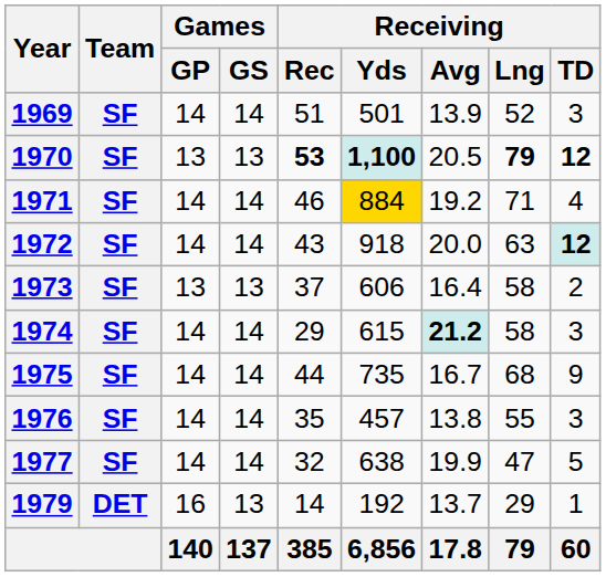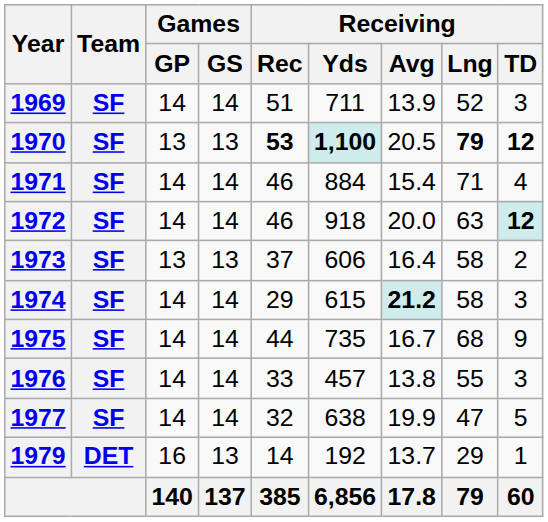 <table class="wikitable" style="text-align:center;">
 <tr>
 <th rowspan="2">Year</th>
 <th rowspan="2">Team</th>
 <th colspan="2">Games</th>
 <th colspan="5">Receiving</th>
 </tr>
 <tr>
 <th>GP</th>
 <th>GS</th>
 <th>Rec</th>
 <th>Yds</th>
 <th>Avg</th>
 <th>Lng</th>
 <th>TD</th>
 </tr>
 <tr>
 <th><a href='#'>1969</a></th>
 <th><a href='#'>SF</a></th>
 <td>14</td>
 <td>14</td>
 <td>51</td>
-<td>501</td>
+<td>711</td>
 <td>13.9</td>
 <td>52</td>
 <td>3</td>
 </tr>
 <tr>
 <th><a href='#'>1970</a></th>
 <th><a href='#'>SF</a></th>
 <td>13</td>
 <td>13</td>
 <td><strong>53</strong></td>
 <td style="background:#cfecec;"><strong>1,100</strong></td>
 <td>20.5</td>
 <td><strong>79</strong></td>
 <td><strong>12</strong></td>
 </tr>
 <tr>
 <th><a href='#'>1971</a></th>
 <th><a href='#'>SF</a></th>
 <td>14</td>
 <td>14</td>
 <td>46</td>
-<td style="background: gold;">884</td>
-<td>19.2</td>
+<td>884</td>
+<td>15.4</td>
 <td>71</td>
 <td>4</td>
 </tr>
 <tr>
 <th><a href='#'>1972</a></th>
 <th><a href='#'>SF</a></th>
 <td>14</td>
 <td>14</td>
-<td>43</td>
+<td>46</td>
 <td>918</td>
 <td>20.0</td>
 <td>63</td>
 <td style="background:#cfecec;"><strong>12</strong></td>
 </tr>
 <tr>
 <th><a href='#'>1973</a></th>
 <th><a href='#'>SF</a></th>
 <td>13</td>
 <td>13</td>
 <td>37</td>
 <td>606</td>
 <td>16.4</td>
 <td>58</td>
 <td>2</td>
 </tr>
 <tr>
 <th><a href='#'>1974</a></th>
 <th><a href='#'>SF</a></th>
 <td>14</td>
 <td>14</td>
 <td>29</td>
 <td>615</td>
 <td style="background:#cfecec;"><strong>21.2</strong></td>
 <td>58</td>
 <td>3</td>
 </tr>
 <tr>
 <th><a href='#'>1975</a></th>
 <th><a href='#'>SF</a></th>
 <td>14</td>
 <td>14</td>
 <td>44</td>
 <td>735</td>
 <td>16.7</td>
 <td>68</td>
 <td>9</td>
 </tr>
 <tr>
 <th><a href='#'>1976</a></th>
 <th><a href='#'>SF</a></th>
 <td>14</td>
 <td>14</td>
-<td>35</td>
+<td>33</td>
 <td>457</td>
 <td>13.8</td>
 <td>55</td>
 <td>3</td>
 </tr>
 <tr>
 <th><a href='#'>1977</a></th>
 <th><a href='#'>SF</a></th>
 <td>14</td>
 <td>14</td>
 <td>32</td>
 <td>638</td>
 <td>19.9</td>
 <td>47</td>
 <td>5</td>
 </tr>
 <tr>
 <th><a href='#'>1979</a></th>
 <th><a href='#'>DET</a></th>
 <td>16</td>
 <td>13</td>
 <td>14</td>
 <td>192</td>
 <td>13.7</td>
 <td>29</td>
 <td>1</td>
 </tr>
 <tr>
 <th colspan="2"></th>
 <th>140</th>
 <th>137</th>
 <th>385</th>
 <th>6,856</th>
 <th>17.8</th>
 <th>79</th>
 <th>60</th>
 </tr>
 </table>
